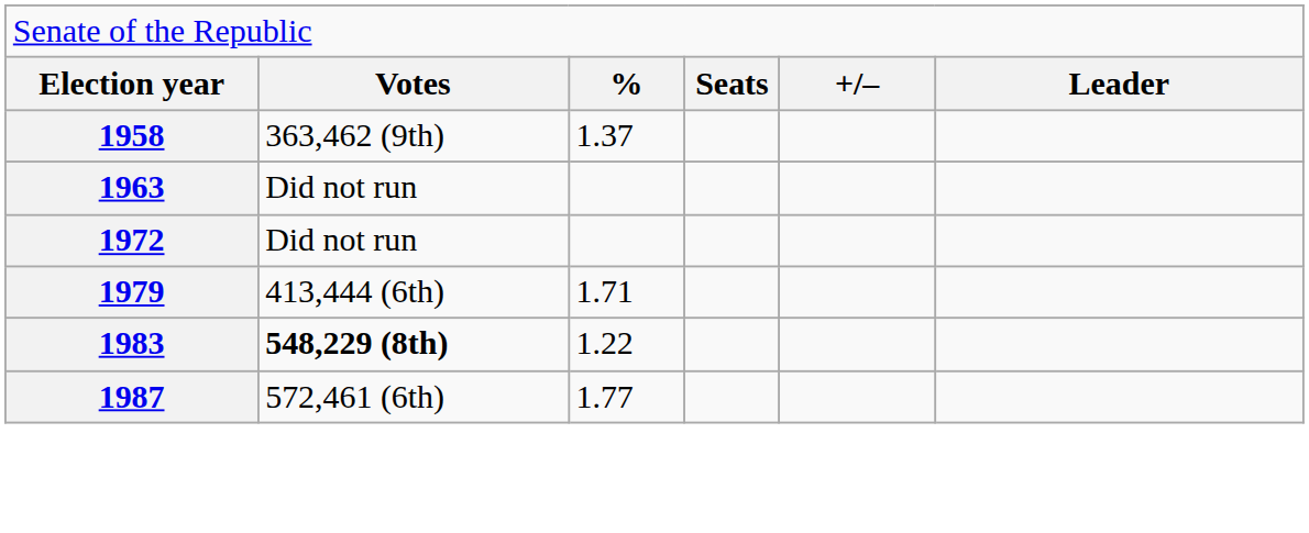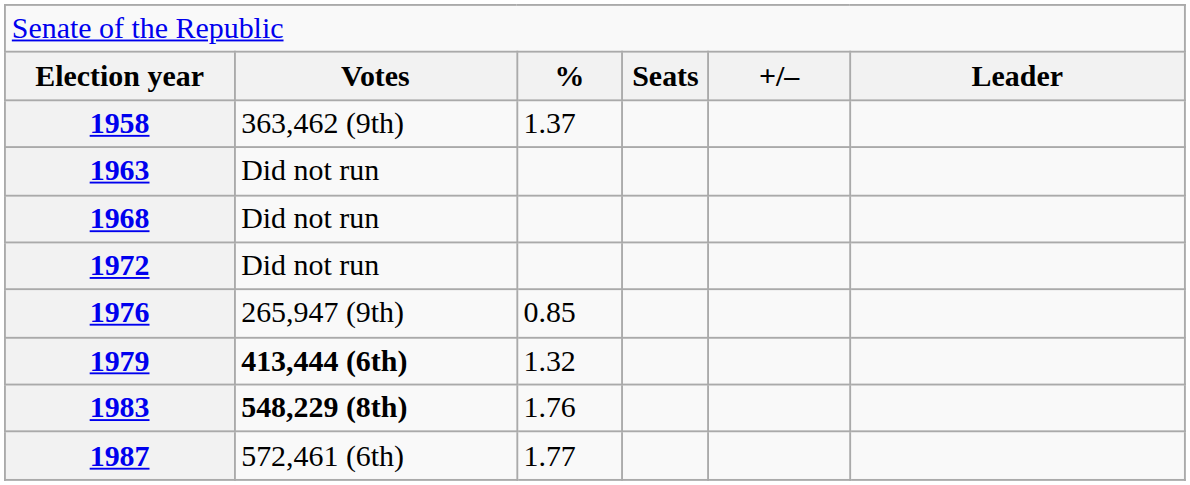 <table class=wikitable style="width:50%; border:1px #AAAAFF solid">
 <tr>
 <td colspan=6><a href='#'>Senate of the Republic</a></td>
 </tr>
 <tr>
 <th width=13%>Election year</th>
 <th width=16%>Votes</th>
 <th width=6%>%</th>
 <th width=1%>Seats</th>
 <th width=8%>+/–</th>
 <th width=19%>Leader</th>
 </tr>
 <tr>
 <th><a href='#'>1958</a></th>
 <td>363,462 (9th)</td>
 <td>1.37</td>
 <td></td>
 <td></td>
 <td></td>
 </tr>
 <tr>
 <th><a href='#'>1963</a></th>
 <td>Did not run</td>
 <td></td>
 <td></td>
 <td></td>
 <td></td>
 </tr>
 <tr>
+<th><a href='#'>1968</a></th>
+<td>Did not run</td>
+<td></td>
+<td></td>
+<td></td>
+<td></td>
+</tr>
+<tr>
 <th><a href='#'>1972</a></th>
 <td>Did not run</td>
 <td></td>
 <td></td>
 <td></td>
 <td></td>
 </tr>
 <tr>
+<th><a href='#'>1976</a></th>
+<td>265,947 (9th)</td>
+<td>0.85</td>
+<td></td>
+<td></td>
+<td></td>
+</tr>
+<tr>
 <th><a href='#'>1979</a></th>
-<td>413,444 (6th)</td>
-<td>1.71</td>
+<td><strong>413,444 (6th)</strong></td>
+<td>1.32</td>
 <td></td>
 <td></td>
 <td></td>
 </tr>
 <tr>
 <th><a href='#'>1983</a></th>
 <td><strong>548,229 (8th)</strong></td>
-<td>1.22</td>
+<td>1.76</td>
 <td></td>
 <td></td>
 <td></td>
 </tr>
 <tr>
 <th><a href='#'>1987</a></th>
 <td>572,461 (6th)</td>
 <td>1.77</td>
 <td></td>
 <td></td>
 <td></td>
 </tr>
 </table>
